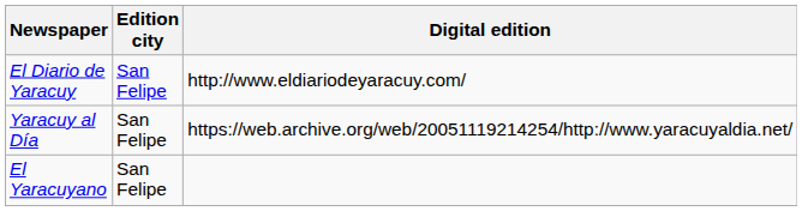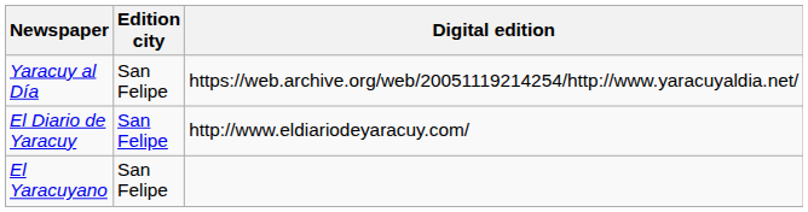 <table class="wikitable sortable">
 <tr align="center">
 <th>Newspaper</th>
 <th>Edition city</th>
 <th>Digital edition</th>
 </tr>
 <tr>
+<td><em><a href='#'>Yaracuy al Día</a></em></td>
+<td>San Felipe</td>
+<td>https://web.archive.org/web/20051119214254/http://www.yaracuyaldia.net/</td>
+</tr>
+<tr>
 <td><em><a href='#'>El Diario de Yaracuy</a></em></td>
 <td><a href='#'>San Felipe</a></td>
 <td>http://www.eldiariodeyaracuy.com/</td>
-</tr>
-<tr>
-<td><em><a href='#'>Yaracuy al Día</a></em></td>
-<td>San Felipe</td>
-<td>https://web.archive.org/web/20051119214254/http://www.yaracuyaldia.net/</td>
 </tr>
 <tr>
 <td><em><a href='#'>El Yaracuyano</a></em></td>
 <td>San Felipe</td>
 <td></td>
 </tr>
 </table>
